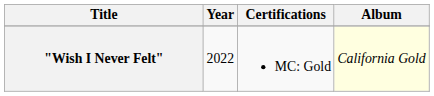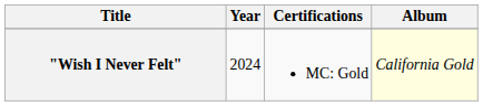 <table class="wikitable plainrowheaders" style="text-align:center;">
 <tr>
 <th rowspan="1" scope="col" style="width:14em;">Title</th>
 <th rowspan="1" scope="col">Year</th>
 <th rowspan="1" scope="col">Certifications</th>
 <th rowspan="1" scope="col">Album</th>
 </tr>
 <tr style="font-size:smaller;">
 </tr>
 <tr>
 <th scope="row">"Wish I Never Felt"</th>
-<td>2022</td>
+<td>2024</td>
 <td><br><ul><li>MC: Gold</li></ul></td>
 <td style="background: lightyellow;"><em>California Gold</em></td>
 </tr>
 </table>
